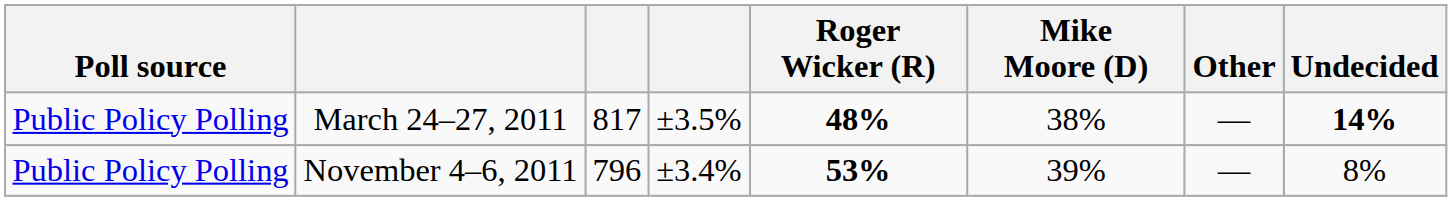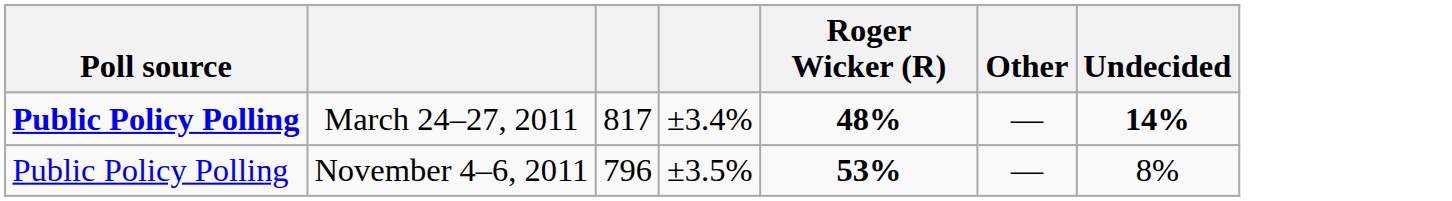 <table class="wikitable" style="text-align:center">
 <tr valign= bottom>
 <th>Poll source</th>
 <th></th>
 <th></th>
 <th></th>
 <th style="width:100px;">Roger<br>Wicker (R)</th>
-<th style="width:100px;">Mike<br>Moore (D)</th>
 <th>Other</th>
 <th>Undecided</th>
 </tr>
 <tr>
-<td align=left><a href='#'>Public Policy Polling</a></td>
+<td align=left><strong><a href='#'>Public Policy Polling</a></strong></td>
 <td>March 24–27, 2011</td>
 <td>817</td>
-<td>±3.5%</td>
+<td>±3.4%</td>
 <td><strong>48%</strong></td>
-<td>38%</td>
 <td>—</td>
 <td><strong>14%</strong></td>
 </tr>
 <tr>
 <td align=left><a href='#'>Public Policy Polling</a></td>
 <td>November 4–6, 2011</td>
 <td>796</td>
-<td>±3.4%</td>
+<td>±3.5%</td>
 <td><strong>53%</strong></td>
-<td>39%</td>
 <td>—</td>
 <td>8%</td>
 </tr>
 </table>
